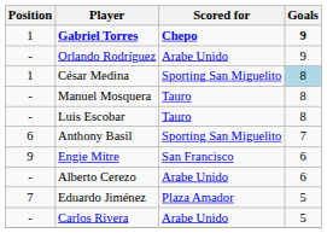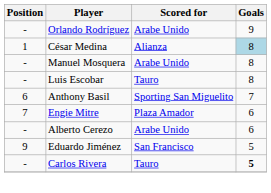 <table class="wikitable" style="text-align: center;">
 <tr>
 <th>Position</th>
 <th>Player</th>
 <th>Scored for</th>
 <th>Goals</th>
-</tr>
-<tr>
-<td>1</td>
-<td align="left"><strong> <a href='#'>Gabriel Torres</a></strong></td>
-<td align="left"><strong><a href='#'>Chepo</a></strong></td>
-<td><strong>9</strong></td>
 </tr>
 <tr>
 <td>-</td>
 <td align="left"> <a href='#'>Orlando Rodríguez</a></td>
 <td align="left"><a href='#'>Arabe Unido</a></td>
 <td>9</td>
 </tr>
 <tr>
 <td>1</td>
 <td align="left"> César Medina</td>
-<td align="left"><a href='#'>Sporting San Miguelito</a></td>
+<td align="left"><a href='#'>Alianza</a></td>
 <td style="background: lightblue;">8</td>
 </tr>
 <tr>
 <td>-</td>
 <td align="left"> Manuel Mosquera</td>
-<td align="left"><a href='#'>Tauro</a></td>
+<td align="left"><a href='#'>Arabe Unido</a></td>
 <td>8</td>
 </tr>
 <tr>
 <td>-</td>
 <td align="left"> Luis Escobar</td>
 <td align="left"><a href='#'>Tauro</a></td>
 <td>8</td>
 </tr>
 <tr>
 <td>6</td>
 <td align="left"> Anthony Basil</td>
 <td align="left"><a href='#'>Sporting San Miguelito</a></td>
 <td>7</td>
 </tr>
 <tr>
-<td>9</td>
+<td>7</td>
 <td align="left"> <a href='#'>Engie Mitre</a></td>
-<td align="left"><a href='#'>San Francisco</a></td>
+<td align="left"><a href='#'>Plaza Amador</a></td>
 <td>6</td>
 </tr>
 <tr>
 <td>-</td>
 <td align="left"> Alberto Cerezo</td>
 <td align="left"><a href='#'>Arabe Unido</a></td>
 <td>6</td>
 </tr>
 <tr>
-<td>7</td>
+<td>9</td>
 <td align="left"> Eduardo Jiménez</td>
-<td align="left"><a href='#'>Plaza Amador</a></td>
+<td align="left"><a href='#'>San Francisco</a></td>
 <td>5</td>
 </tr>
 <tr>
 <td>-</td>
 <td align="left"> <a href='#'>Carlos Rivera</a></td>
-<td align="left"><a href='#'>Arabe Unido</a></td>
-<td>5</td>
+<td align="left"><a href='#'>Tauro</a></td>
+<td><strong>5</strong></td>
 </tr>
 <tr>
 </tr>
 </table>
